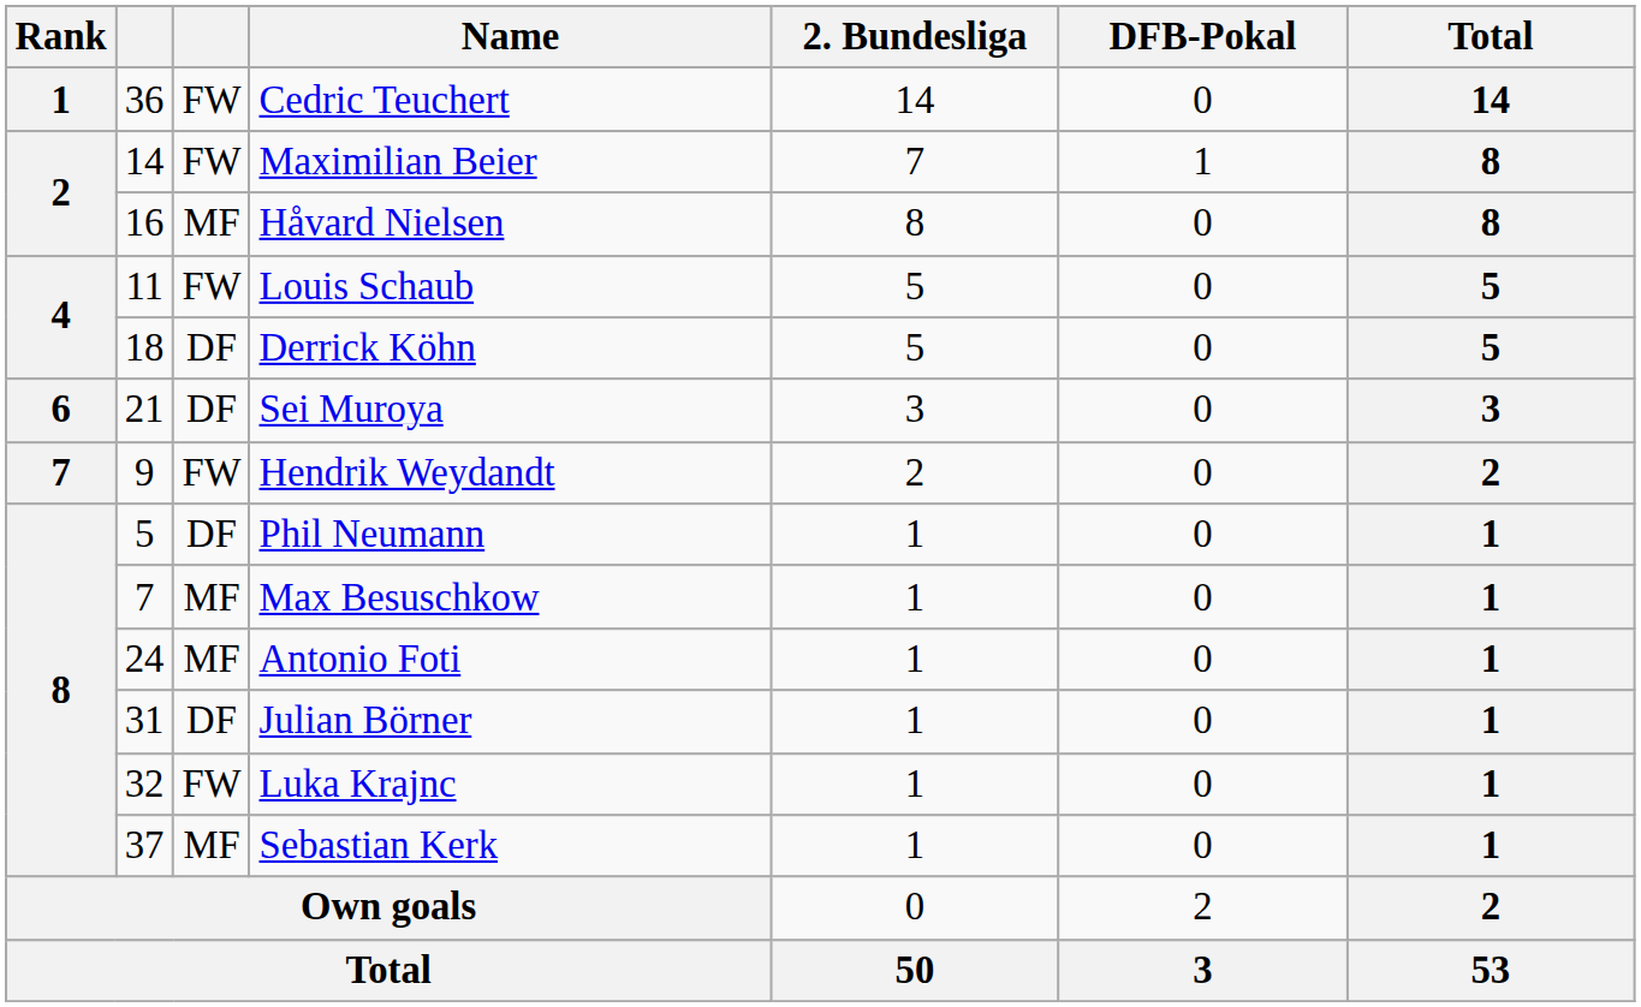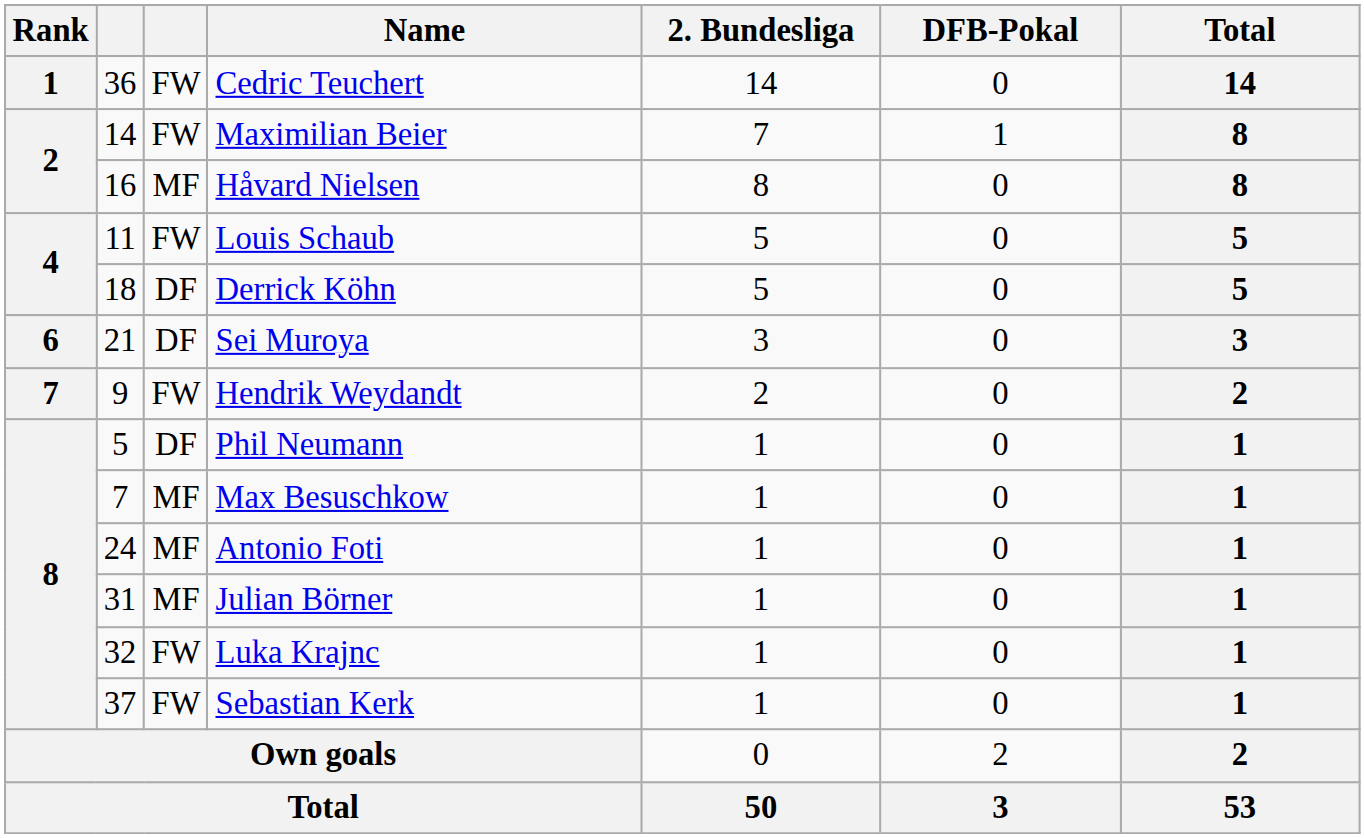 <table class="wikitable" style="text-align:center;">
 <tr>
 <th>Rank</th>
 <th width=15></th>
 <th width=15></th>
 <th width=205>Name</th>
 <th width=110>2. Bundesliga</th>
 <th width=110>DFB-Pokal</th>
 <th width=110>Total</th>
 </tr>
 <tr>
 <th>1</th>
 <td>36</td>
 <td>FW</td>
 <td align="left"> <a href='#'>Cedric Teuchert</a></td>
 <td>14</td>
 <td>0</td>
 <th>14</th>
 </tr>
 <tr>
 <th rowspan=2>2</th>
 <td>14</td>
 <td>FW</td>
 <td align="left"> <a href='#'>Maximilian Beier</a></td>
 <td>7</td>
 <td>1</td>
 <th>8</th>
 </tr>
 <tr>
 <td>16</td>
 <td>MF</td>
 <td align="left"> <a href='#'>Håvard Nielsen</a></td>
 <td>8</td>
 <td>0</td>
 <th>8</th>
 </tr>
 <tr>
 <th rowspan=2>4</th>
 <td>11</td>
 <td>FW</td>
 <td align="left"> <a href='#'>Louis Schaub</a></td>
 <td>5</td>
 <td>0</td>
 <th>5</th>
 </tr>
 <tr>
 <td>18</td>
 <td>DF</td>
 <td align="left"> <a href='#'>Derrick Köhn</a></td>
 <td>5</td>
 <td>0</td>
 <th>5</th>
 </tr>
 <tr>
 <th>6</th>
 <td>21</td>
 <td>DF</td>
 <td align="left"> <a href='#'>Sei Muroya</a></td>
 <td>3</td>
 <td>0</td>
 <th>3</th>
 </tr>
 <tr>
 <th>7</th>
 <td>9</td>
 <td>FW</td>
 <td align="left"> <a href='#'>Hendrik Weydandt</a></td>
 <td>2</td>
 <td>0</td>
 <th>2</th>
 </tr>
 <tr>
 <th rowspan=6>8</th>
 <td>5</td>
 <td>DF</td>
 <td align="left"> <a href='#'>Phil Neumann</a></td>
 <td>1</td>
 <td>0</td>
 <th>1</th>
 </tr>
 <tr>
 <td>7</td>
 <td>MF</td>
 <td align="left"> <a href='#'>Max Besuschkow</a></td>
 <td>1</td>
 <td>0</td>
 <th>1</th>
 </tr>
 <tr>
 <td>24</td>
 <td>MF</td>
 <td align="left"> <a href='#'>Antonio Foti</a></td>
 <td>1</td>
 <td>0</td>
 <th>1</th>
 </tr>
 <tr>
 <td>31</td>
-<td>DF</td>
+<td>MF</td>
 <td align="left"> <a href='#'>Julian Börner</a></td>
 <td>1</td>
 <td>0</td>
 <th>1</th>
 </tr>
 <tr>
 <td>32</td>
 <td>FW</td>
 <td align="left"> <a href='#'>Luka Krajnc</a></td>
 <td>1</td>
 <td>0</td>
 <th>1</th>
 </tr>
 <tr>
 <td>37</td>
-<td>MF</td>
+<td>FW</td>
 <td align="left"> <a href='#'>Sebastian Kerk</a></td>
 <td>1</td>
 <td>0</td>
 <th>1</th>
 </tr>
 <tr>
 <th colspan=4>Own goals</th>
 <td>0</td>
 <td>2</td>
 <th>2</th>
 </tr>
 <tr>
 <th colspan=4>Total</th>
 <th>50</th>
 <th>3</th>
 <th>53</th>
 </tr>
 </table>
